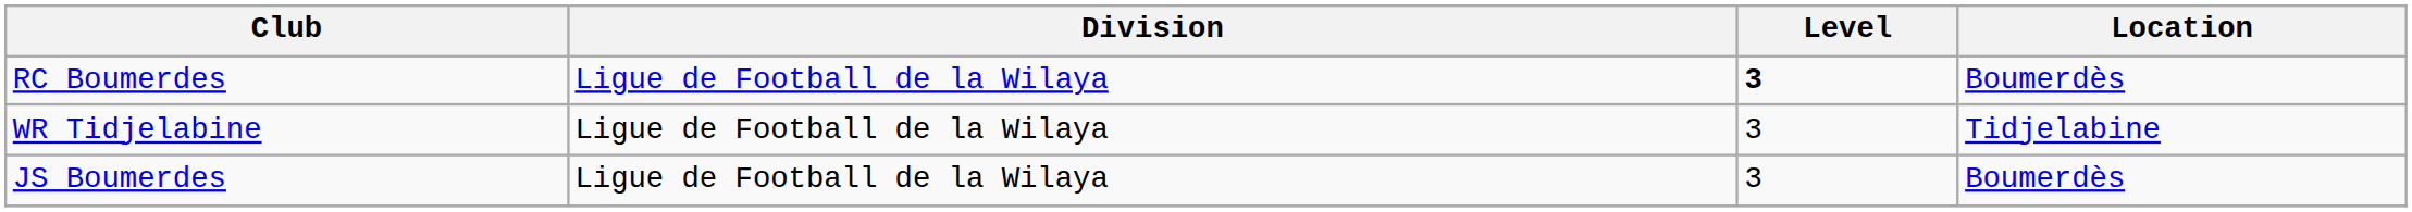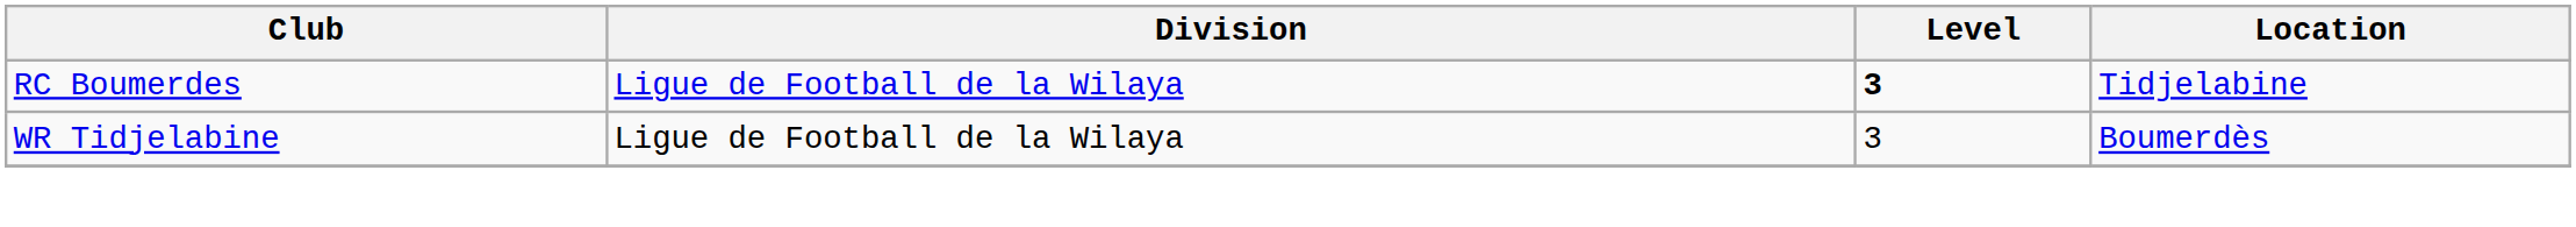 <table class="wikitable sortable" width=75% style="font-size:90%">
 <tr>
 <th>Club</th>
 <th>Division</th>
 <th>Level</th>
 <th>Location</th>
 </tr>
 <tr>
 <td><a href='#'>RC Boumerdes</a></td>
 <td><a href='#'>Ligue de Football de la Wilaya</a></td>
 <td><strong>3</strong></td>
-<td><a href='#'>Boumerdès</a></td>
+<td><a href='#'>Tidjelabine</a></td>
 </tr>
 <tr>
 <td><a href='#'>WR Tidjelabine</a></td>
-<td>Ligue de Football de la Wilaya</td>
-<td>3</td>
-<td><a href='#'>Tidjelabine</a></td>
-</tr>
-<tr>
-<td><a href='#'>JS Boumerdes</a></td>
 <td>Ligue de Football de la Wilaya</td>
 <td>3</td>
 <td><a href='#'>Boumerdès</a></td>
 </tr>
 <tr>
 </tr>
 </table>
